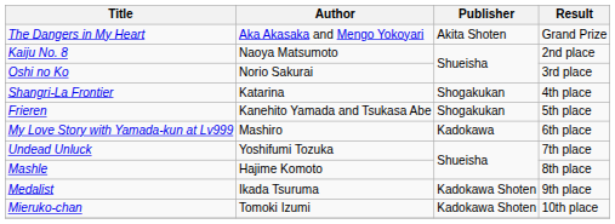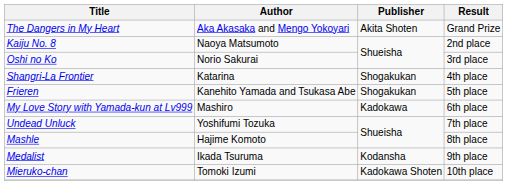 <table class="wikitable">
 <tr>
 <th>Title</th>
 <th>Author</th>
 <th>Publisher</th>
 <th>Result</th>
 </tr>
 <tr>
 <td><em><a href='#'>The Dangers in My Heart</a></em></td>
 <td><a href='#'>Aka Akasaka</a> and <a href='#'>Mengo Yokoyari</a></td>
 <td>Akita Shoten</td>
 <td>Grand Prize</td>
 </tr>
 <tr>
 <td><em><a href='#'>Kaiju No. 8</a></em></td>
 <td>Naoya Matsumoto</td>
 <td rowspan="2">Shueisha</td>
 <td>2nd place</td>
 </tr>
 <tr>
 <td><em><a href='#'>Oshi no Ko</a></em></td>
 <td>Norio Sakurai</td>
 <td>3rd place</td>
 </tr>
 <tr>
 <td><em><a href='#'>Shangri-La Frontier</a></em></td>
 <td>Katarina</td>
 <td>Shogakukan</td>
 <td>4th place</td>
 </tr>
 <tr>
 <td><em><a href='#'>Frieren</a></em></td>
 <td>Kanehito Yamada and Tsukasa Abe</td>
 <td>Shogakukan</td>
 <td>5th place</td>
 </tr>
 <tr>
 <td><em><a href='#'>My Love Story with Yamada-kun at Lv999</a></em></td>
 <td>Mashiro</td>
 <td>Kadokawa</td>
 <td>6th place</td>
 </tr>
 <tr>
 <td><em><a href='#'>Undead Unluck</a></em></td>
 <td>Yoshifumi Tozuka</td>
 <td rowspan="2">Shueisha</td>
 <td>7th place</td>
 </tr>
 <tr>
 <td><em><a href='#'>Mashle</a></em></td>
 <td>Hajime Komoto</td>
 <td>8th place</td>
 </tr>
 <tr>
 <td><em><a href='#'>Medalist</a></em></td>
 <td>Ikada Tsuruma</td>
-<td>Kadokawa Shoten</td>
+<td>Kodansha</td>
 <td>9th place</td>
 </tr>
 <tr>
 <td><em><a href='#'>Mieruko-chan</a></em></td>
 <td>Tomoki Izumi</td>
 <td>Kadokawa Shoten</td>
 <td>10th place</td>
 </tr>
 <tr>
 </tr>
 </table>
